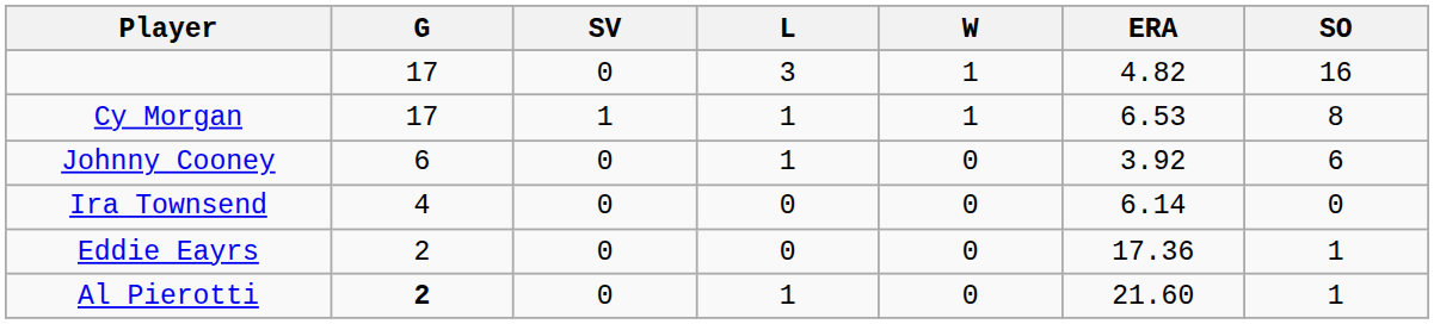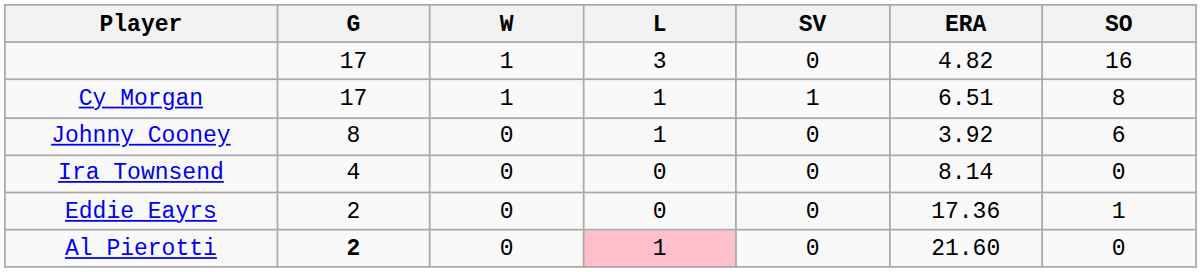 <table class="wikitable sortable">
 <tr>
 <th bgcolor="#DDDDFF" width="16%">Player</th>
 <th bgcolor="#DDDDFF" width="9%">G</th>
+<th bgcolor="#DDDDFF" width="9%">W</th>
+<th bgcolor="#DDDDFF" width="9%">L</th>
 <th bgcolor="#DDDDFF" width="9%">SV</th>
-<th bgcolor="#DDDDFF" width="9%">L</th>
-<th bgcolor="#DDDDFF" width="9%">W</th>
 <th bgcolor="#DDDDFF" width="9%">ERA</th>
 <th bgcolor="#DDDDFF" width="9%">SO</th>
 </tr>
 <tr align="center">
 <td></td>
 <td>17</td>
+<td>1</td>
+<td>3</td>
 <td>0</td>
-<td>3</td>
-<td>1</td>
 <td>4.82</td>
 <td>16</td>
 </tr>
 <tr align="center">
 <td><a href='#'>Cy Morgan</a></td>
 <td>17</td>
 <td>1</td>
 <td>1</td>
 <td>1</td>
-<td>6.53</td>
+<td>6.51</td>
 <td>8</td>
 </tr>
 <tr align="center">
 <td><a href='#'>Johnny Cooney</a></td>
-<td>6</td>
+<td>8</td>
 <td>0</td>
 <td>1</td>
 <td>0</td>
 <td>3.92</td>
 <td>6</td>
 </tr>
 <tr align="center">
 <td><a href='#'>Ira Townsend</a></td>
 <td>4</td>
 <td>0</td>
 <td>0</td>
 <td>0</td>
-<td>6.14</td>
+<td>8.14</td>
 <td>0</td>
 </tr>
 <tr align="center">
 <td><a href='#'>Eddie Eayrs</a></td>
 <td>2</td>
 <td>0</td>
 <td>0</td>
 <td>0</td>
 <td>17.36</td>
 <td>1</td>
 </tr>
 <tr align="center">
 <td><a href='#'>Al Pierotti</a></td>
 <td><strong>2</strong></td>
 <td>0</td>
-<td>1</td>
+<td style="background: pink;">1</td>
 <td>0</td>
 <td>21.60</td>
-<td>1</td>
+<td>0</td>
 </tr>
 </table>
